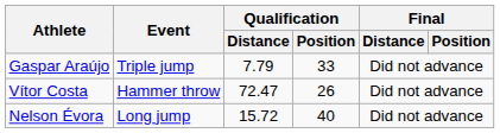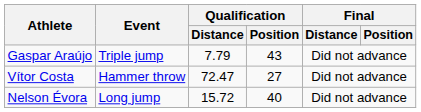 <table class=wikitable style="font-size:90%">
 <tr>
 <th rowspan="2">Athlete</th>
 <th rowspan="2">Event</th>
 <th colspan="2">Qualification</th>
 <th colspan="2">Final</th>
 </tr>
 <tr style="font-size:95%">
 <th>Distance</th>
 <th>Position</th>
 <th>Distance</th>
 <th>Position</th>
 </tr>
 <tr align=center>
 <td align=left><a href='#'>Gaspar Araújo</a></td>
 <td align=left><a href='#'>Triple jump</a></td>
 <td>7.79</td>
-<td>33</td>
+<td>43</td>
 <td colspan=2>Did not advance</td>
 </tr>
 <tr align=center>
 <td align=left><a href='#'>Vítor Costa</a></td>
 <td align=left><a href='#'>Hammer throw</a></td>
 <td>72.47</td>
-<td>26</td>
+<td>27</td>
 <td colspan=2>Did not advance</td>
 </tr>
 <tr align=center>
 <td align=left><a href='#'>Nelson Évora</a></td>
 <td align=left><a href='#'>Long jump</a></td>
 <td>15.72</td>
 <td>40</td>
 <td colspan=2>Did not advance</td>
 </tr>
 </table>
